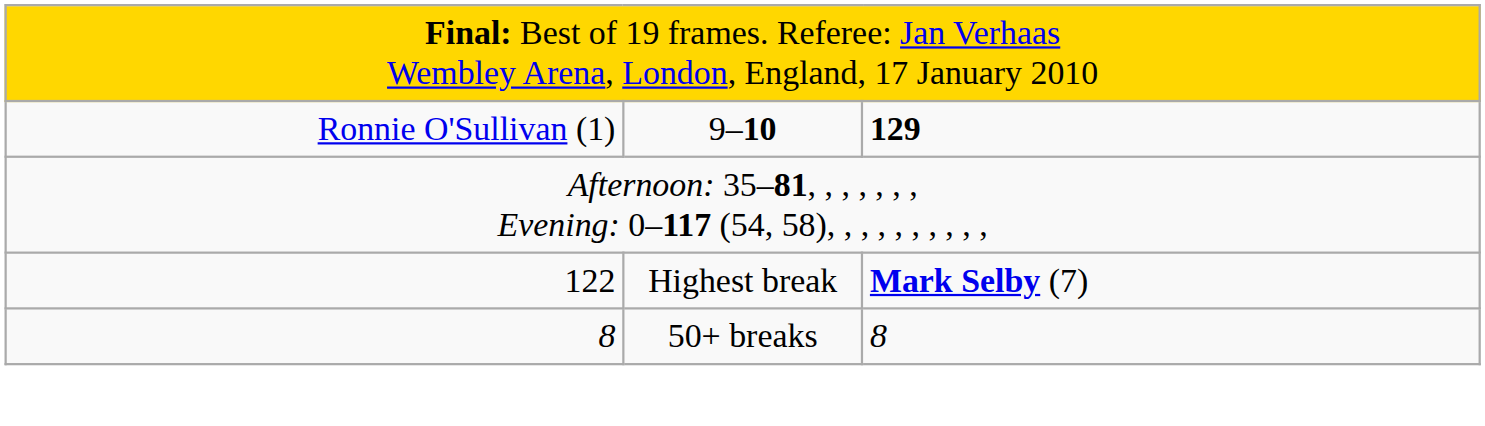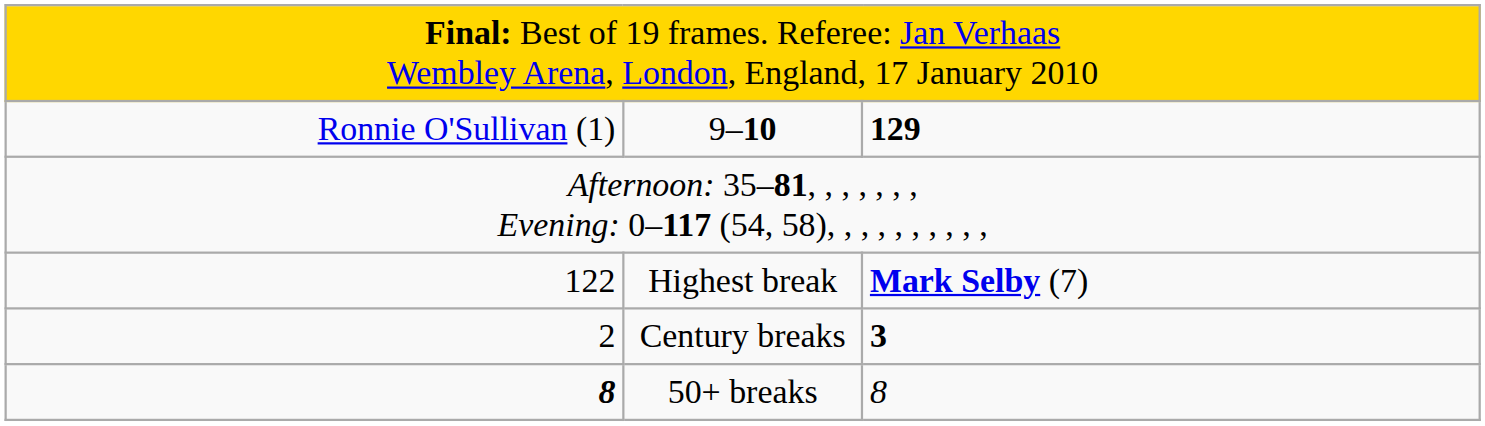 <table class="wikitable" style="font-size: 95%; margin: 1em auto 1em auto;">
 <tr>
 <td colspan="3" align="center" bgcolor="#ffd700"><strong>Final:</strong> Best of 19 frames. Referee: <a href='#'>Jan Verhaas</a><br><a href='#'>Wembley Arena</a>, <a href='#'>London</a>, England, 17 January 2010</td>
 </tr>
 <tr>
 <td width = "270" align="right"><a href='#'>Ronnie O'Sullivan</a> (1)<br></td>
 <td width = "100" align="center">9–<strong>10</strong></td>
 <td><strong>129</strong></td>
 </tr>
 <tr>
 <td colspan="3" align="center" style="font-size: 100%"><em>Afternoon:</em> 35–<strong>81</strong>, , , , , , ,  <br><em>Evening:</em> 0–<strong>117</strong> (54, 58), , , , , , , , , , </td>
 </tr>
 <tr>
 <td align="right">122</td>
 <td align="center">Highest break</td>
 <td width = "270"><strong><a href='#'>Mark Selby</a></strong> (7) <br></td>
 </tr>
 <tr>
-<td align="right"><em>8</em></td>
+<td align="right">2</td>
+<td align="center">Century breaks</td>
+<td><strong>3</strong></td>
+</tr>
+<tr>
+<td align="right"><strong><em>8</em></strong></td>
 <td align="center">50+ breaks</td>
 <td><em>8</em></td>
 </tr>
 </table>
